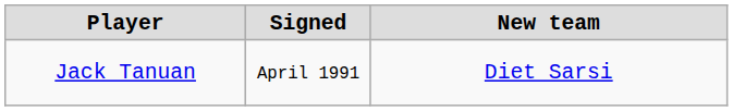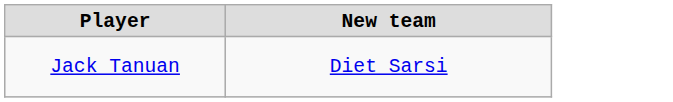 <table class="wikitable" style="text-align: center">
 <tr align="center" bgcolor="#dddddd">
 <td style="width:140px"><strong>Player</strong></td>
-<td style="width:70px"><strong>Signed</strong></td>
 <td style="width:210px"><strong>New team</strong></td>
 </tr>
 <tr style="height:40px">
 <td><a href='#'>Jack Tanuan</a></td>
-<td style="font-size: 80%">April 1991</td>
 <td><a href='#'>Diet Sarsi</a></td>
 </tr>
 </table>
